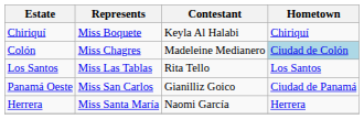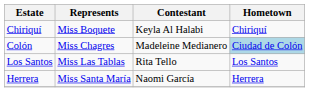 <table class="sortable wikitable">
 <tr>
 <th>Estate</th>
 <th>Represents</th>
 <th>Contestant</th>
 <th>Hometown</th>
 </tr>
 <tr>
 <td><a href='#'>Chiriquí</a></td>
 <td><a href='#'>Miss Boquete</a></td>
 <td>Keyla Al Halabi</td>
 <td><a href='#'>Chiriquí</a></td>
 </tr>
 <tr>
 <td><a href='#'>Colón</a></td>
 <td><a href='#'>Miss Chagres</a></td>
 <td>Madeleine Medianero</td>
 <td style="background: lightblue;"><a href='#'>Ciudad de Colón</a></td>
 </tr>
 <tr>
 <td><a href='#'>Los Santos</a></td>
 <td><a href='#'>Miss Las Tablas</a></td>
 <td>Rita Tello</td>
 <td><a href='#'>Los Santos</a></td>
 </tr>
 <tr>
-<td><a href='#'>Panamá Oeste</a></td>
-<td><a href='#'>Miss San Carlos</a></td>
-<td>Gianilliz Goico</td>
-<td><a href='#'>Ciudad de Panamá</a></td>
-</tr>
-<tr>
 <td><a href='#'>Herrera</a></td>
 <td><a href='#'>Miss Santa María</a></td>
 <td>Naomi García</td>
 <td><a href='#'>Herrera</a></td>
 </tr>
 <tr>
 </tr>
 </table>
